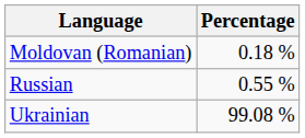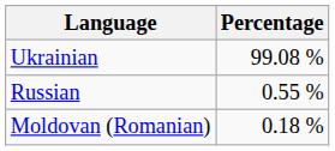 <table class="wikitable">
 <tr>
 <th>Language</th>
 <th>Percentage</th>
 </tr>
 <tr>
-<td><a href='#'>Moldovan</a> (<a href='#'>Romanian</a>)</td>
-<td align="right">0.18 %</td>
+<td><a href='#'>Ukrainian</a></td>
+<td align="right">99.08 %</td>
 </tr>
 <tr>
 <td><a href='#'>Russian</a></td>
 <td align="right">0.55 %</td>
 </tr>
 <tr>
-<td><a href='#'>Ukrainian</a></td>
-<td align="right">99.08 %</td>
+<td><a href='#'>Moldovan</a> (<a href='#'>Romanian</a>)</td>
+<td align="right">0.18 %</td>
 </tr>
 </table>
